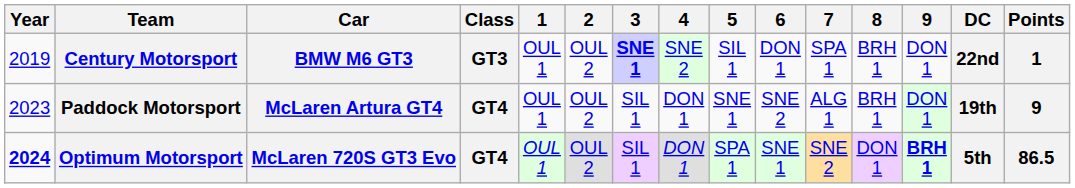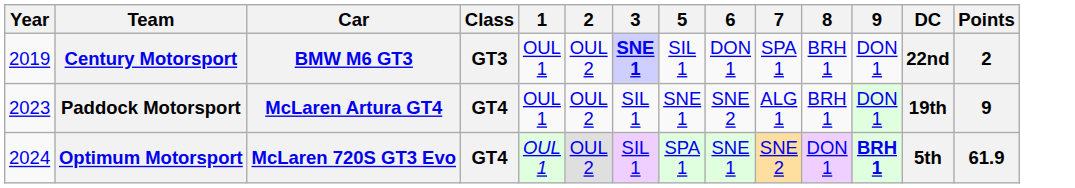 <table class="wikitable" style="text-align:center; font-size:85%">
 <tr>
 <th>Year</th>
 <th>Team</th>
 <th>Car</th>
 <th>Class</th>
 <th>1</th>
 <th>2</th>
 <th>3</th>
-<th>4</th>
 <th>5</th>
 <th>6</th>
 <th>7</th>
 <th>8</th>
 <th>9</th>
 <th>DC</th>
 <th>Points</th>
 </tr>
 <tr>
 <td><a href='#'>2019</a></td>
 <th nowrap><a href='#'>Century Motorsport</a></th>
 <th nowrap><a href='#'>BMW M6 GT3</a></th>
 <th>GT3</th>
 <td><a href='#'>OUL<br>1</a></td>
 <td><a href='#'>OUL<br>2</a></td>
 <td style="background:#CFCFFF;"><strong><a href='#'>SNE<br>1</a></strong><br></td>
-<td style="background:#DFFFDF;"><a href='#'>SNE<br>2</a><br></td>
 <td><a href='#'>SIL<br>1</a></td>
 <td><a href='#'>DON<br>1</a></td>
 <td><a href='#'>SPA<br>1</a></td>
 <td><a href='#'>BRH<br>1</a></td>
 <td><a href='#'>DON<br>1</a></td>
 <th>22nd</th>
-<th>1</th>
+<th>2</th>
 </tr>
 <tr>
 <td><a href='#'>2023</a></td>
 <th nowrap>Paddock Motorsport</th>
 <th nowrap><a href='#'>McLaren Artura GT4</a></th>
 <th>GT4</th>
 <td><a href='#'>OUL<br>1</a></td>
 <td><a href='#'>OUL<br>2</a></td>
 <td><a href='#'>SIL<br>1</a></td>
-<td><a href='#'>DON<br>1</a></td>
 <td><a href='#'>SNE<br>1</a></td>
 <td><a href='#'>SNE<br>2</a></td>
 <td><a href='#'>ALG<br>1</a></td>
 <td><a href='#'>BRH<br>1</a></td>
 <td style="background:#DFFFDF;"><a href='#'>DON<br>1</a><br></td>
 <th>19th</th>
 <th>9</th>
 </tr>
 <tr>
-<td><strong><a href='#'>2024</a></strong></td>
+<td><a href='#'>2024</a></td>
 <th nowrap><a href='#'>Optimum Motorsport</a></th>
 <th nowrap><a href='#'>McLaren 720S GT3 Evo</a></th>
 <th>GT4</th>
 <td style="background:#DFFFDF;"><em><a href='#'>OUL<br>1</a></em><br></td>
 <td style="background:#DFDFDF;"><a href='#'>OUL<br>2</a><br></td>
 <td style="background:#EFCFFF;"><a href='#'>SIL<br>1</a><br></td>
-<td style="background:#DFDFDF;"><em><a href='#'>DON<br>1</a></em><br></td>
 <td style="background:#DFFFDF;"><a href='#'>SPA<br>1</a><br></td>
 <td style="background:#DFFFDF;"><a href='#'>SNE<br>1</a><br></td>
 <td style="background:#FFDF9F;"><a href='#'>SNE<br>2</a><br></td>
 <td style="background:#EFCFFF;"><a href='#'>DON<br>1</a><br></td>
 <td style="background:#DFFFDF;"><strong><a href='#'>BRH<br>1</a><br></strong></td>
 <th>5th</th>
-<th>86.5</th>
+<th>61.9</th>
 </tr>
 </table>
